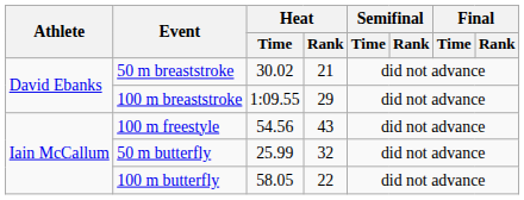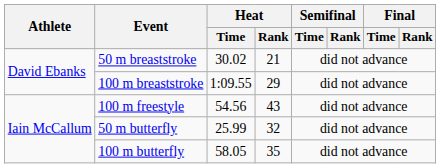 <table class=wikitable style=font-size:90%>
 <tr>
 <th rowspan=2>Athlete</th>
 <th rowspan=2>Event</th>
 <th colspan=2>Heat</th>
 <th colspan=2>Semifinal</th>
 <th colspan=2>Final</th>
 </tr>
 <tr style=font-size:95%>
 <th>Time</th>
 <th>Rank</th>
 <th>Time</th>
 <th>Rank</th>
 <th>Time</th>
 <th>Rank</th>
 </tr>
 <tr align=center>
 <td align=left rowspan=2><a href='#'>David Ebanks</a></td>
 <td align=left><a href='#'>50 m breaststroke</a></td>
 <td>30.02</td>
 <td>21</td>
 <td colspan=4>did not advance</td>
 </tr>
 <tr align=center>
 <td align=left><a href='#'>100 m breaststroke</a></td>
 <td>1:09.55</td>
 <td>29</td>
 <td colspan=4>did not advance</td>
 </tr>
 <tr align=center>
 <td align=left rowspan=3><a href='#'>Iain McCallum</a></td>
 <td align=left><a href='#'>100 m freestyle</a></td>
 <td>54.56</td>
 <td>43</td>
 <td colspan=4>did not advance</td>
 </tr>
 <tr align=center>
 <td align=left><a href='#'>50 m butterfly</a></td>
 <td>25.99</td>
 <td>32</td>
 <td colspan=4>did not advance</td>
 </tr>
 <tr align=center>
 <td align=left><a href='#'>100 m butterfly</a></td>
 <td>58.05</td>
-<td>22</td>
+<td>35</td>
 <td colspan=4>did not advance</td>
 </tr>
 </table>
